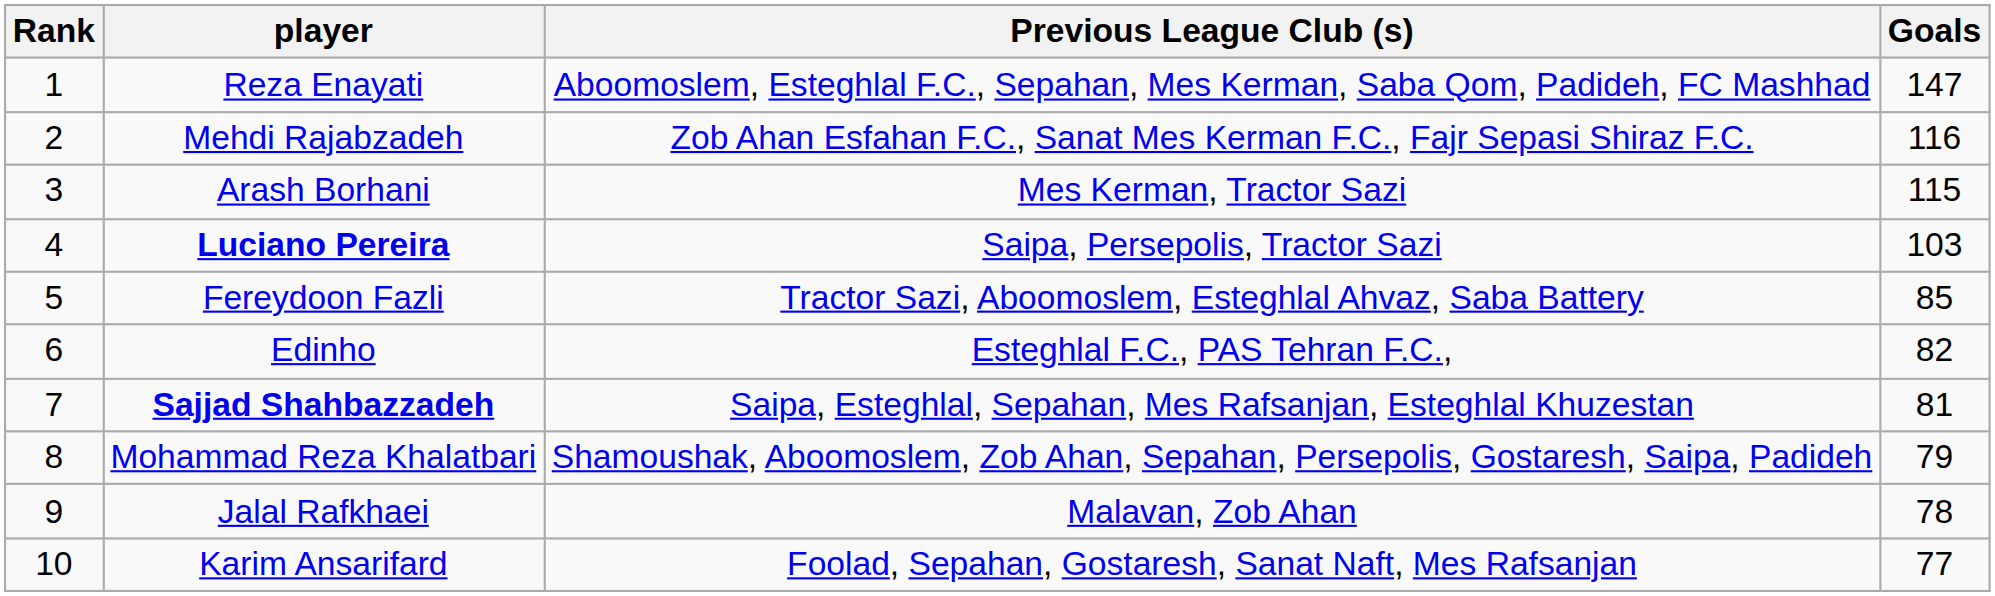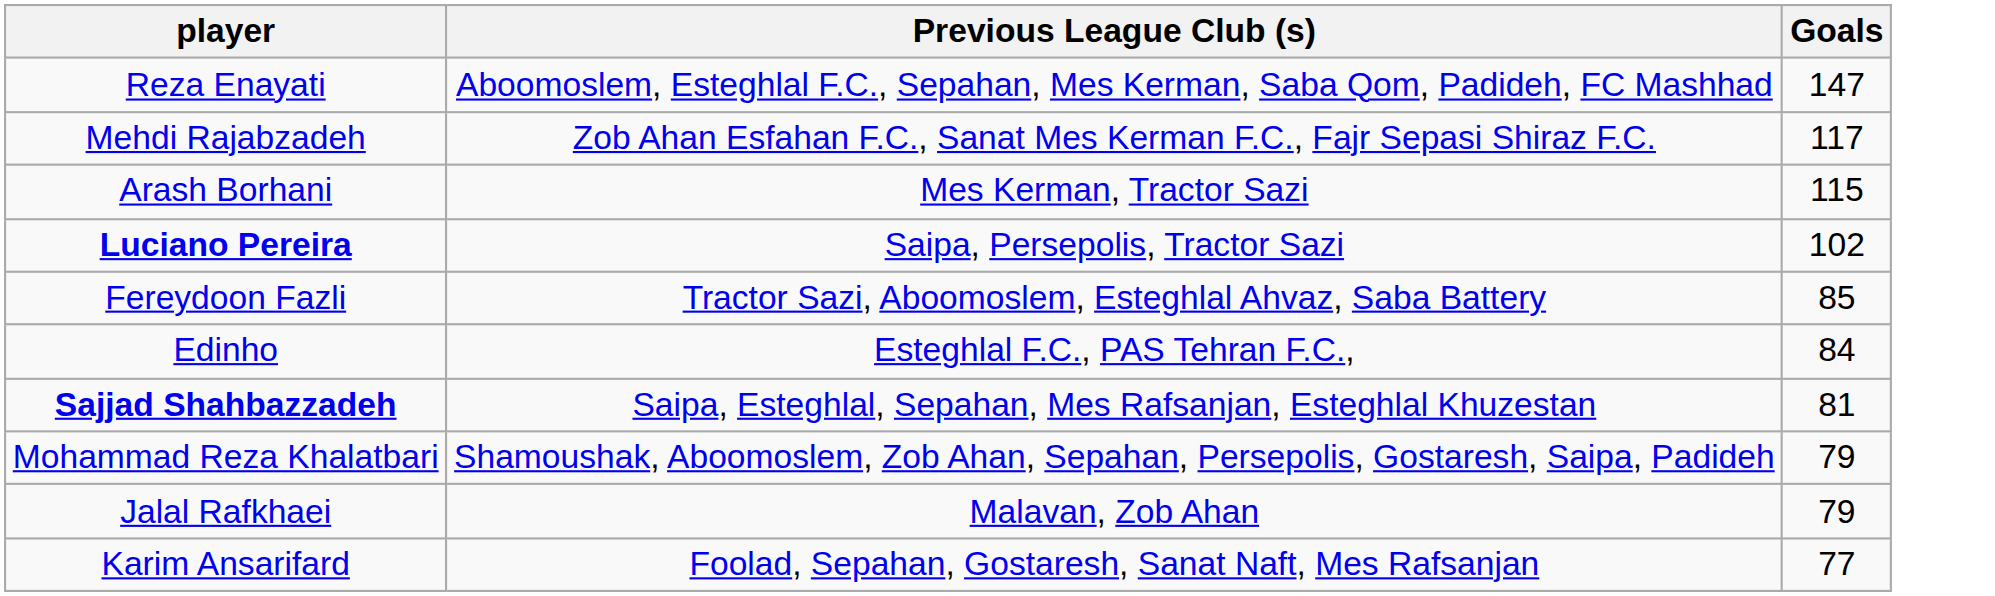 <table class="wikitable"style=text-align:center>
 <tr>
-<th>Rank</th>
 <th>player</th>
 <th>Previous League Club (s)</th>
 <th>Goals</th>
 </tr>
 <tr>
-<td>1</td>
 <td> <a href='#'>Reza Enayati</a></td>
 <td><a href='#'>Aboomoslem</a>, <a href='#'>Esteghlal F.C.</a>, <a href='#'>Sepahan</a>, <a href='#'>Mes Kerman</a>, <a href='#'>Saba Qom</a>, <a href='#'>Padideh</a>, <a href='#'>FC Mashhad</a></td>
 <td>147</td>
 </tr>
 <tr>
-<td>2</td>
 <td> <a href='#'>Mehdi Rajabzadeh</a></td>
 <td><a href='#'>Zob Ahan Esfahan F.C.</a>, <a href='#'>Sanat Mes Kerman F.C.</a>, <a href='#'>Fajr Sepasi Shiraz F.C.</a></td>
-<td>116</td>
+<td>117</td>
 </tr>
 <tr>
-<td>3</td>
 <td> <a href='#'>Arash Borhani</a></td>
 <td><a href='#'>Mes Kerman</a>, <a href='#'>Tractor Sazi</a></td>
 <td>115</td>
 </tr>
 <tr>
-<td>4</td>
 <td><strong> <a href='#'>Luciano Pereira</a></strong></td>
 <td><a href='#'>Saipa</a>, <a href='#'>Persepolis</a>, <a href='#'>Tractor Sazi</a></td>
-<td>103</td>
+<td>102</td>
 </tr>
 <tr>
-<td>5</td>
 <td> <a href='#'>Fereydoon Fazli</a></td>
 <td><a href='#'>Tractor Sazi</a>, <a href='#'>Aboomoslem</a>, <a href='#'>Esteghlal Ahvaz</a>, <a href='#'>Saba Battery</a></td>
 <td>85</td>
 </tr>
 <tr>
-<td>6</td>
 <td> <a href='#'>Edinho</a></td>
 <td><a href='#'>Esteghlal F.C.</a>, <a href='#'>PAS Tehran F.C.</a>,</td>
-<td>82</td>
+<td>84</td>
 </tr>
 <tr>
-<td>7</td>
 <td><strong> <a href='#'>Sajjad Shahbazzadeh</a></strong></td>
 <td><a href='#'>Saipa</a>, <a href='#'>Esteghlal</a>, <a href='#'>Sepahan</a>, <a href='#'>Mes Rafsanjan</a>, <a href='#'>Esteghlal Khuzestan</a></td>
 <td>81</td>
 </tr>
 <tr>
-<td>8</td>
 <td> <a href='#'>Mohammad Reza Khalatbari</a></td>
 <td><a href='#'>Shamoushak</a>, <a href='#'>Aboomoslem</a>, <a href='#'>Zob Ahan</a>, <a href='#'>Sepahan</a>, <a href='#'>Persepolis</a>, <a href='#'>Gostaresh</a>, <a href='#'>Saipa</a>, <a href='#'>Padideh</a></td>
 <td>79</td>
 </tr>
 <tr>
-<td>9</td>
 <td><strong></strong> <a href='#'>Jalal Rafkhaei</a></td>
 <td><a href='#'>Malavan</a>, <a href='#'>Zob Ahan</a></td>
-<td>78</td>
+<td>79</td>
 </tr>
 <tr>
-<td>10</td>
 <td> <a href='#'>Karim Ansarifard</a></td>
 <td><a href='#'>Foolad</a>, <a href='#'>Sepahan</a>, <a href='#'>Gostaresh</a>, <a href='#'>Sanat Naft</a>, <a href='#'>Mes Rafsanjan</a></td>
 <td>77</td>
 </tr>
 </table>
